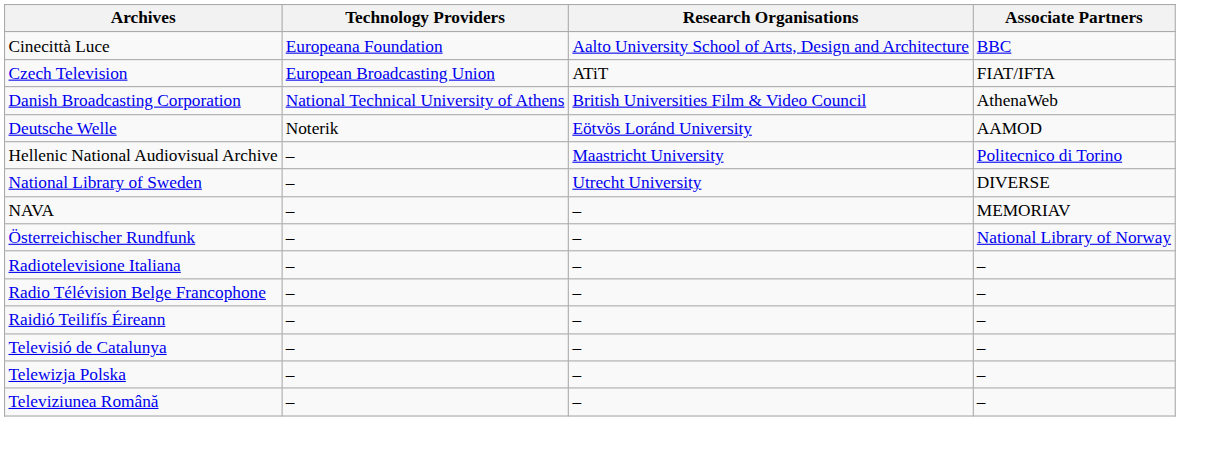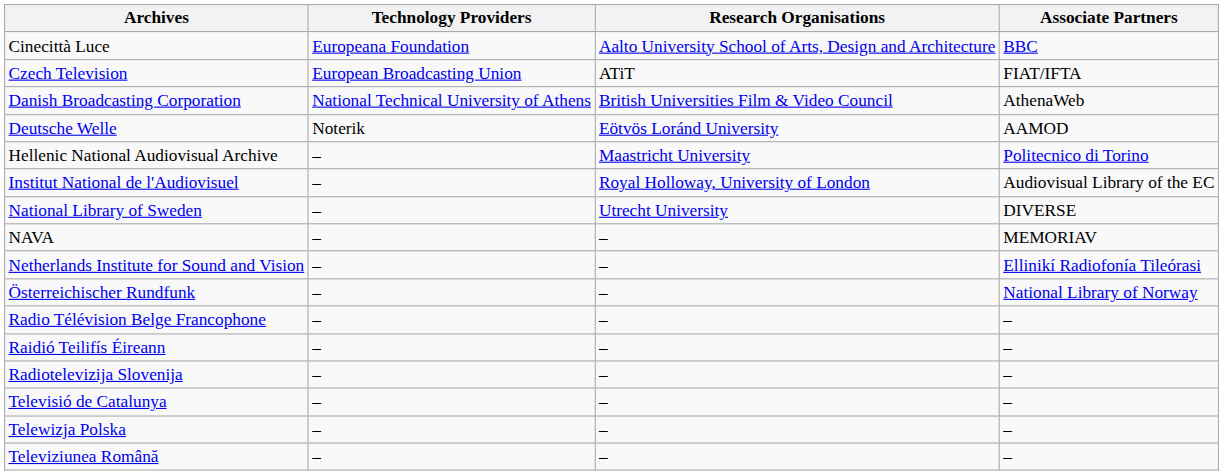 <table class="wikitable">
 <tr>
 <th>Archives</th>
 <th>Technology Providers</th>
 <th>Research Organisations</th>
 <th>Associate Partners</th>
 </tr>
 <tr>
 <td>Cinecittà Luce</td>
 <td><a href='#'> Europeana Foundation</a></td>
 <td><a href='#'>Aalto University School of Arts, Design and Architecture</a></td>
 <td><a href='#'>BBC</a></td>
 </tr>
 <tr>
 <td><a href='#'>Czech Television</a></td>
 <td><a href='#'>European Broadcasting Union</a></td>
 <td>ATiT</td>
 <td>FIAT/IFTA</td>
 </tr>
 <tr>
 <td><a href='#'>Danish Broadcasting Corporation</a></td>
 <td><a href='#'>National Technical University of Athens</a></td>
 <td><a href='#'>British Universities Film & Video Council</a></td>
 <td>AthenaWeb</td>
 </tr>
 <tr>
 <td><a href='#'>Deutsche Welle</a></td>
 <td>Noterik</td>
 <td><a href='#'>Eötvös Loránd University</a></td>
 <td>AAMOD</td>
 </tr>
 <tr>
 <td>Hellenic National Audiovisual Archive</td>
 <td>–</td>
 <td><a href='#'>Maastricht University</a></td>
 <td><a href='#'>Politecnico di Torino</a></td>
 </tr>
 <tr>
+<td><a href='#'>Institut National de l'Audiovisuel</a></td>
+<td>–</td>
+<td><a href='#'>Royal Holloway, University of London</a></td>
+<td>Audiovisual Library of the EC</td>
+</tr>
+<tr>
 <td><a href='#'>National Library of Sweden</a></td>
 <td>–</td>
 <td><a href='#'>Utrecht University</a></td>
 <td>DIVERSE</td>
 </tr>
 <tr>
 <td>NAVA</td>
 <td>–</td>
 <td>–</td>
 <td>MEMORIAV</td>
 </tr>
 <tr>
+<td><a href='#'>Netherlands Institute for Sound and Vision</a></td>
+<td>–</td>
+<td>–</td>
+<td><a href='#'>Ellinikí Radiofonía Tileórasi</a></td>
+</tr>
+<tr>
 <td><a href='#'>Österreichischer Rundfunk</a></td>
 <td>–</td>
 <td>–</td>
 <td><a href='#'>National Library of Norway</a></td>
-</tr>
-<tr>
-<td><a href='#'>Radiotelevisione Italiana</a></td>
-<td>–</td>
-<td>–</td>
-<td>–</td>
 </tr>
 <tr>
 <td><a href='#'>Radio Télévision Belge Francophone</a></td>
 <td>–</td>
 <td>–</td>
 <td>–</td>
 </tr>
 <tr>
 <td><a href='#'>Raidió Teilifís Éireann</a></td>
+<td>–</td>
+<td>–</td>
+<td>–</td>
+</tr>
+<tr>
+<td><a href='#'>Radiotelevizija Slovenija</a></td>
 <td>–</td>
 <td>–</td>
 <td>–</td>
 </tr>
 <tr>
 <td><a href='#'>Televisió de Catalunya</a></td>
 <td>–</td>
 <td>–</td>
 <td>–</td>
 </tr>
 <tr>
 <td><a href='#'>Telewizja Polska</a></td>
 <td>–</td>
 <td>–</td>
 <td>–</td>
 </tr>
 <tr>
 <td><a href='#'>Televiziunea Română</a></td>
 <td>–</td>
 <td>–</td>
 <td>–</td>
 </tr>
 </table>
